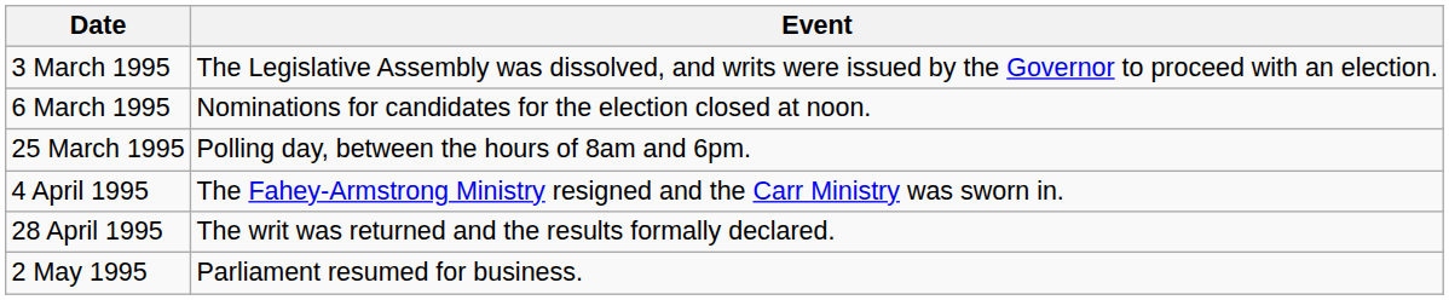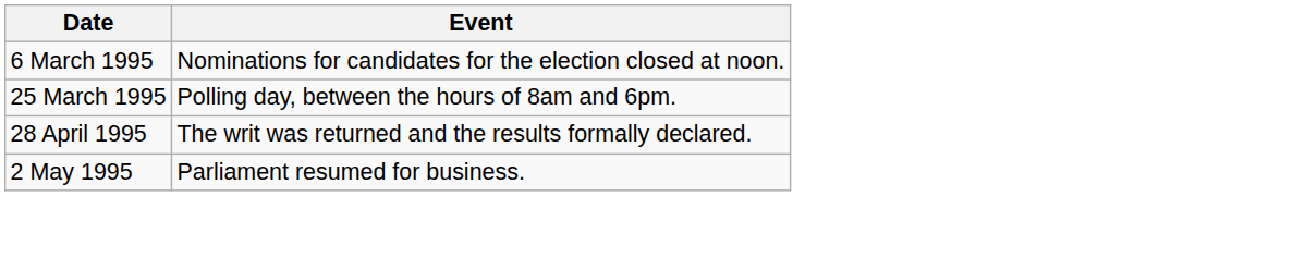 <table class="wikitable">
 <tr>
 <th>Date</th>
 <th>Event</th>
-</tr>
-<tr>
-<td>3 March 1995</td>
-<td>The Legislative Assembly was dissolved, and writs were issued by the <a href='#'>Governor</a> to proceed with an election.</td>
 </tr>
 <tr>
 <td>6 March 1995</td>
 <td>Nominations for candidates for the election closed at noon.</td>
 </tr>
 <tr>
 <td>25 March 1995</td>
 <td>Polling day, between the hours of 8am and 6pm.</td>
 </tr>
 <tr>
-<td>4 April 1995</td>
-<td>The <a href='#'>Fahey-Armstrong Ministry</a> resigned and the <a href='#'>Carr Ministry</a> was sworn in.</td>
-</tr>
-<tr>
 <td>28 April 1995</td>
 <td>The writ was returned and the results formally declared.</td>
 </tr>
 <tr>
 <td>2 May 1995</td>
 <td>Parliament resumed for business.</td>
 </tr>
 </table>
